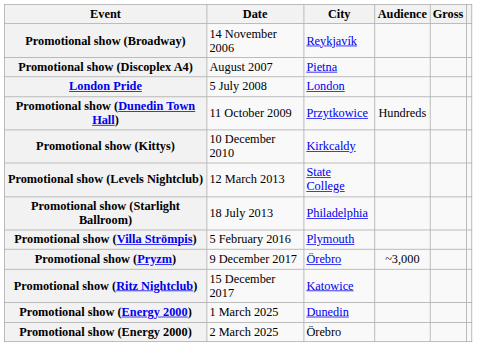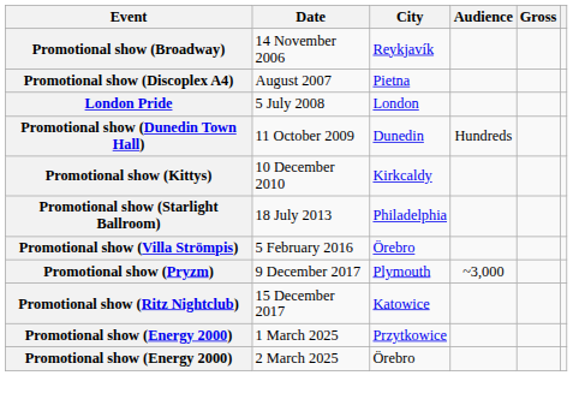 <table class="wikitable sortable plainrowheaders">
 <tr>
 <th scope="col">Event</th>
 <th scope="col">Date</th>
 <th scope="col">City</th>
 <th scope="col">Audience</th>
 <th scope="col">Gross</th>
 <th scope="col"></th>
 </tr>
 <tr>
 <th scope="row">Promotional show (Broadway)</th>
 <td>14 November 2006</td>
 <td><a href='#'>Reykjavík</a></td>
 <td></td>
 <td></td>
 <td align="center"></td>
 </tr>
 <tr>
 <th scope="row">Promotional show (Discoplex A4)</th>
 <td>August 2007</td>
 <td><a href='#'>Pietna</a></td>
 <td></td>
 <td></td>
 <td align="center"></td>
 </tr>
 <tr>
 <th scope="row"><a href='#'>London Pride</a></th>
 <td>5 July 2008</td>
 <td><a href='#'>London</a></td>
 <td></td>
 <td></td>
 <td align="center"></td>
 </tr>
 <tr>
 <th scope="row">Promotional show (<a href='#'>Dunedin Town Hall</a>)</th>
 <td>11 October 2009</td>
-<td><a href='#'>Przytkowice</a></td>
+<td><a href='#'>Dunedin</a></td>
 <td align="center">Hundreds</td>
 <td></td>
 <td align="center"></td>
 </tr>
 <tr>
 <th scope="row">Promotional show (Kittys)</th>
 <td>10 December 2010</td>
 <td><a href='#'>Kirkcaldy</a></td>
-<td></td>
-<td></td>
-<td align="center"></td>
-</tr>
-<tr>
-<th scope="row">Promotional show (Levels Nightclub)</th>
-<td>12 March 2013</td>
-<td><a href='#'>State College</a></td>
 <td></td>
 <td></td>
 <td align="center"></td>
 </tr>
 <tr>
 <th scope="row">Promotional show (Starlight Ballroom)</th>
 <td>18 July 2013</td>
 <td><a href='#'>Philadelphia</a></td>
 <td></td>
 <td></td>
 <td align="center"></td>
 </tr>
 <tr>
 <th scope="row">Promotional show (<a href='#'>Villa Strömpis</a>)</th>
 <td>5 February 2016</td>
-<td><a href='#'>Plymouth</a></td>
+<td><a href='#'>Örebro</a></td>
 <td></td>
 <td></td>
 <td align="center"></td>
 </tr>
 <tr>
 <th scope="row">Promotional show (<a href='#'>Pryzm</a>)</th>
 <td>9 December 2017</td>
-<td><a href='#'>Örebro</a></td>
+<td><a href='#'>Plymouth</a></td>
 <td align="center">~3,000</td>
 <td></td>
 <td align="center"></td>
 </tr>
 <tr>
 <th scope="row">Promotional show (<a href='#'>Ritz Nightclub</a>)</th>
 <td>15 December 2017</td>
 <td><a href='#'>Katowice</a></td>
 <td></td>
 <td></td>
 <td align="center"></td>
 </tr>
 <tr>
 <th scope="row">Promotional show (<a href='#'>Energy 2000</a>)</th>
 <td>1 March 2025</td>
-<td><a href='#'>Dunedin</a></td>
+<td><a href='#'>Przytkowice</a></td>
 <td></td>
 <td></td>
 <td align="center"></td>
 </tr>
 <tr>
 <th scope="row">Promotional show (Energy 2000)</th>
 <td>2 March 2025</td>
 <td>Örebro</td>
 <td></td>
 <td></td>
 <td align="center"></td>
 </tr>
 </table>
